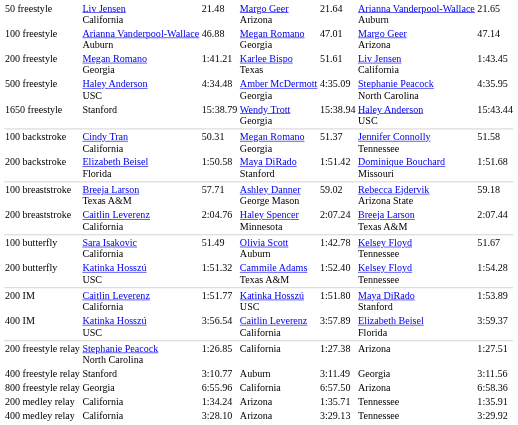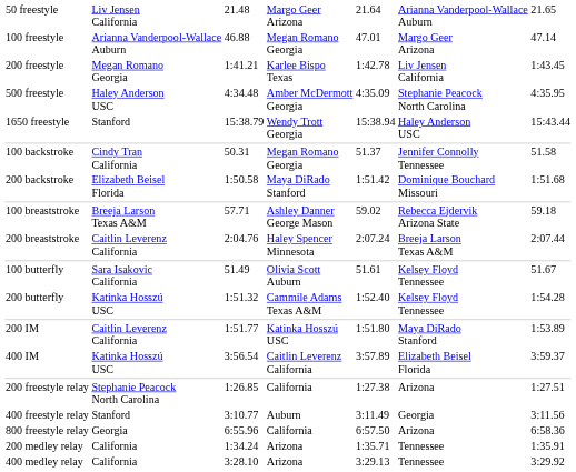 <table>
 <tr valign="top">
 <td>50 freestyle</td>
 <td><a href='#'>Liv Jensen</a> <br> California</td>
 <td>21.48</td>
 <td><a href='#'>Margo Geer</a><br> Arizona</td>
 <td>21.64</td>
 <td><a href='#'>Arianna Vanderpool-Wallace</a> <br> Auburn</td>
 <td>21.65</td>
 </tr>
 <tr valign="top">
 <td>100 freestyle</td>
 <td><a href='#'>Arianna Vanderpool-Wallace</a> <br> Auburn</td>
 <td>46.88</td>
 <td><a href='#'>Megan Romano</a> <br> Georgia</td>
 <td>47.01</td>
 <td><a href='#'>Margo Geer</a><br> Arizona</td>
 <td>47.14</td>
 </tr>
 <tr valign="top">
 <td>200 freestyle</td>
 <td><a href='#'>Megan Romano</a><br> Georgia</td>
 <td>1:41.21</td>
 <td><a href='#'>Karlee Bispo</a><br> Texas</td>
-<td>51.61</td>
+<td>1:42.78</td>
 <td><a href='#'>Liv Jensen</a> <br> California</td>
 <td>1:43.45</td>
 </tr>
 <tr valign="top">
 <td>500 freestyle</td>
 <td><a href='#'>Haley Anderson</a><br> USC</td>
 <td>4:34.48</td>
 <td><a href='#'>Amber McDermott</a> <br> Georgia</td>
 <td>4:35.09</td>
 <td><a href='#'>Stephanie Peacock</a> <br> North Carolina</td>
 <td>4:35.95</td>
 </tr>
 <tr valign="top">
 <td>1650 freestyle</td>
 <td>Stanford</td>
 <td>15:38.79</td>
 <td><a href='#'>Wendy Trott</a><br> Georgia</td>
 <td>15:38.94</td>
 <td><a href='#'>Haley Anderson</a> <br> USC</td>
 <td>15:43.44</td>
 </tr>
 <tr bgcolor=#DDDDDD>
 <td colspan=10></td>
 </tr>
 <tr valign="top">
 <td>100 backstroke</td>
 <td><a href='#'>Cindy Tran</a><br> California</td>
 <td>50.31</td>
 <td><a href='#'>Megan Romano</a><br> Georgia</td>
 <td>51.37</td>
 <td><a href='#'>Jennifer Connolly</a><br> Tennessee</td>
 <td>51.58</td>
 </tr>
 <tr valign="top">
 <td>200 backstroke</td>
 <td><a href='#'>Elizabeth Beisel</a><br> Florida</td>
 <td>1:50.58</td>
 <td><a href='#'>Maya DiRado</a><br> Stanford</td>
 <td>1:51.42</td>
 <td><a href='#'>Dominique Bouchard</a><br> Missouri</td>
 <td>1:51.68</td>
 </tr>
 <tr bgcolor=#DDDDDD>
 <td colspan=10></td>
 </tr>
 <tr valign="top">
 <td>100 breaststroke</td>
 <td><a href='#'>Breeja Larson</a><br> Texas A&M</td>
 <td>57.71</td>
 <td><a href='#'>Ashley Danner</a><br> George Mason</td>
 <td>59.02</td>
 <td><a href='#'>Rebecca Ejdervik</a><br> Arizona State</td>
 <td>59.18</td>
 </tr>
 <tr valign="top">
 <td>200 breaststroke</td>
 <td><a href='#'>Caitlin Leverenz</a><br> California</td>
 <td>2:04.76</td>
 <td><a href='#'>Haley Spencer</a><br> Minnesota</td>
 <td>2:07.24</td>
 <td><a href='#'>Breeja Larson</a><br> Texas A&M</td>
 <td>2:07.44</td>
 </tr>
 <tr bgcolor=#DDDDDD>
 <td colspan=10></td>
 </tr>
 <tr valign="top">
 <td>100 butterfly</td>
 <td><a href='#'>Sara Isakovic</a><br> California</td>
 <td>51.49</td>
 <td><a href='#'>Olivia Scott</a><br> Auburn</td>
-<td>1:42.78</td>
+<td>51.61</td>
 <td><a href='#'>Kelsey Floyd</a><br> Tennessee</td>
 <td>51.67</td>
 </tr>
 <tr valign="top">
 <td>200 butterfly</td>
 <td><a href='#'>Katinka Hosszú</a><br> USC</td>
 <td>1:51.32</td>
 <td><a href='#'>Cammile Adams</a><br> Texas A&M</td>
 <td>1:52.40</td>
 <td><a href='#'>Kelsey Floyd</a><br> Tennessee</td>
 <td>1:54.28</td>
 </tr>
 <tr bgcolor=#DDDDDD>
 <td colspan=10></td>
 </tr>
 <tr valign="top">
 <td>200 IM</td>
 <td><a href='#'>Caitlin Leverenz</a><br> California</td>
 <td>1:51.77</td>
 <td><a href='#'>Katinka Hosszú</a><br> USC</td>
 <td>1:51.80</td>
 <td><a href='#'>Maya DiRado</a><br> Stanford</td>
 <td>1:53.89</td>
 </tr>
 <tr valign="top">
 <td>400 IM</td>
 <td><a href='#'>Katinka Hosszú</a><br> USC</td>
 <td>3:56.54</td>
 <td><a href='#'>Caitlin Leverenz</a><br> California</td>
 <td>3:57.89</td>
 <td><a href='#'>Elizabeth Beisel</a><br> Florida</td>
 <td>3:59.37</td>
 </tr>
 <tr bgcolor=#DDDDDD>
 <td colspan=10></td>
 </tr>
 <tr valign="top">
 <td>200 freestyle relay</td>
 <td><a href='#'>Stephanie Peacock</a><br> North Carolina</td>
 <td>1:26.85</td>
 <td>California</td>
 <td>1:27.38</td>
 <td>Arizona</td>
 <td>1:27.51</td>
 </tr>
 <tr valign="top">
 <td>400 freestyle relay</td>
 <td>Stanford</td>
 <td>3:10.77</td>
 <td>Auburn</td>
 <td>3:11.49</td>
 <td>Georgia</td>
 <td>3:11.56</td>
 </tr>
 <tr valign="top">
 <td>800 freestyle relay</td>
 <td>Georgia</td>
 <td>6:55.96</td>
 <td>California</td>
 <td>6:57.50</td>
 <td>Arizona</td>
 <td>6:58.36</td>
 </tr>
 <tr valign="top">
 <td>200 medley relay</td>
 <td>California</td>
 <td>1:34.24</td>
 <td>Arizona</td>
 <td>1:35.71</td>
 <td>Tennessee</td>
 <td>1:35.91</td>
 </tr>
 <tr valign="top">
 <td>400 medley relay</td>
 <td>California</td>
 <td>3:28.10</td>
 <td>Arizona</td>
 <td>3:29.13</td>
 <td>Tennessee</td>
 <td>3:29.92</td>
 </tr>
 </table>
